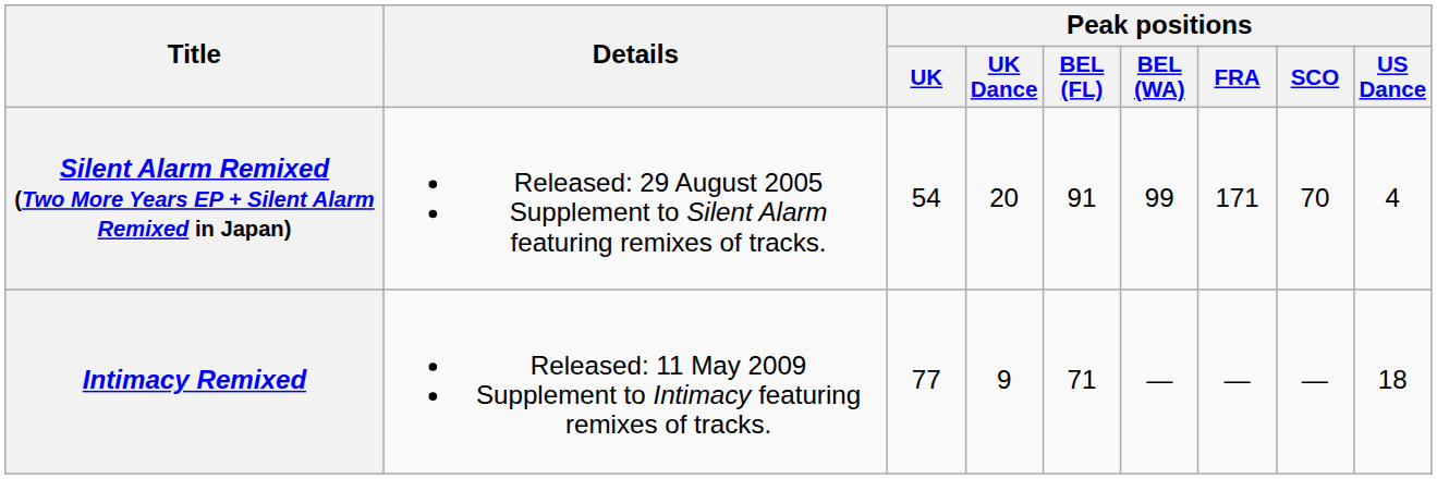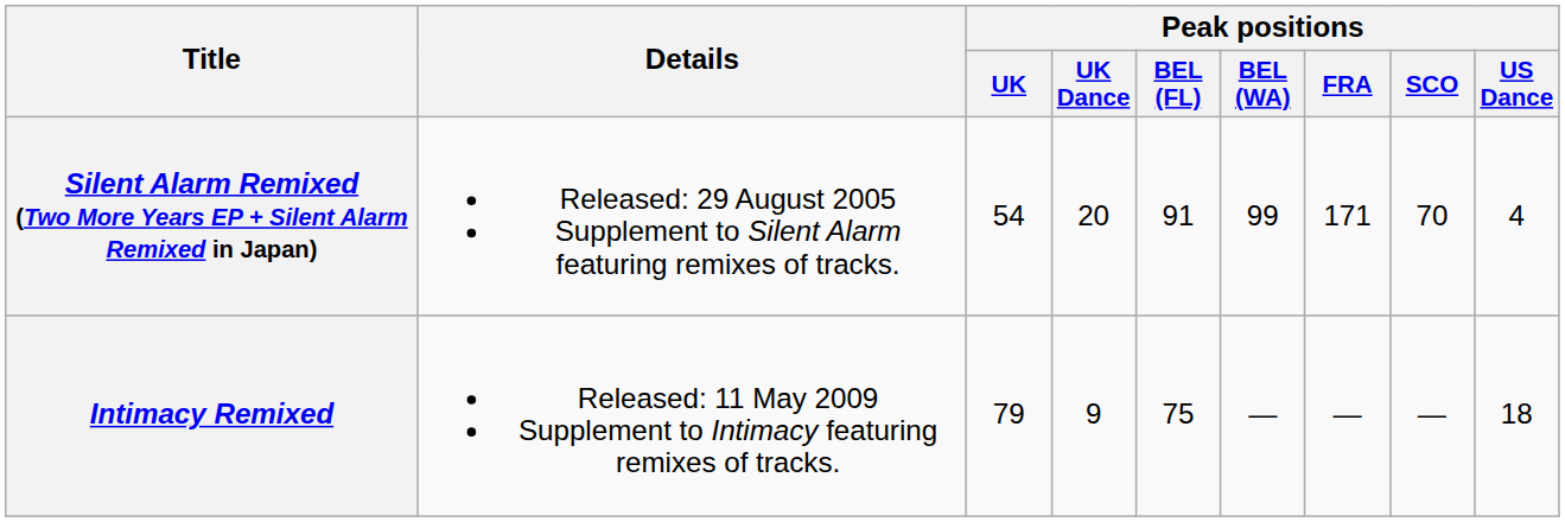 <table class="wikitable plainrowheaders" style="text-align:center;">
 <tr>
 <th scope="col" rowspan="2">Title</th>
 <th scope="col" rowspan="2">Details</th>
 <th colspan="7">Peak positions</th>
 </tr>
 <tr>
 <th style="width:3em;font-size:85%;"><a href='#'>UK</a><br></th>
 <th style="width:3em;font-size:85%;"><a href='#'>UK<br>Dance</a><br></th>
 <th style="width:3em;font-size:85%;"><a href='#'>BEL<br>(FL)</a><br></th>
 <th style="width:3em;font-size:85%;"><a href='#'>BEL<br>(WA)</a><br></th>
 <th style="width:3em;font-size:85%;"><a href='#'>FRA</a><br></th>
 <th style="width:3em;font-size:85%;"><a href='#'>SCO</a><br></th>
 <th style="width:3em;font-size:85%;"><a href='#'>US<br>Dance</a><br></th>
 </tr>
 <tr>
 <th scope="row"><em><a href='#'>Silent Alarm Remixed</a></em><br><small>(<em><a href='#'>Two More Years EP + Silent Alarm Remixed</a></em> in Japan)</small></th>
 <td><br><ul><li>Released: 29 August 2005</li><li>Supplement to <em>Silent Alarm</em> featuring remixes of tracks.</li></ul></td>
 <td>54</td>
 <td>20</td>
 <td>91</td>
 <td>99</td>
 <td>171</td>
 <td>70</td>
 <td>4</td>
 </tr>
 <tr>
 <th scope="row"><em><a href='#'>Intimacy Remixed</a></em></th>
 <td><br><ul><li>Released: 11 May 2009</li><li>Supplement to <em>Intimacy</em> featuring remixes of tracks.</li></ul></td>
-<td>77</td>
+<td>79</td>
 <td>9</td>
-<td>71</td>
+<td>75</td>
 <td>—</td>
 <td>—</td>
 <td>—</td>
 <td>18</td>
 </tr>
 </table>
